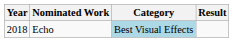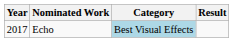 <table class="wikitable">
 <tr>
 <th>Year</th>
 <th>Nominated Work</th>
 <th>Category</th>
 <th>Result</th>
 </tr>
 <tr>
-<td>2018</td>
+<td>2017</td>
 <td>Echo</td>
 <td style="background: lightblue;">Best Visual Effects</td>
 <td></td>
 </tr>
 </table>
